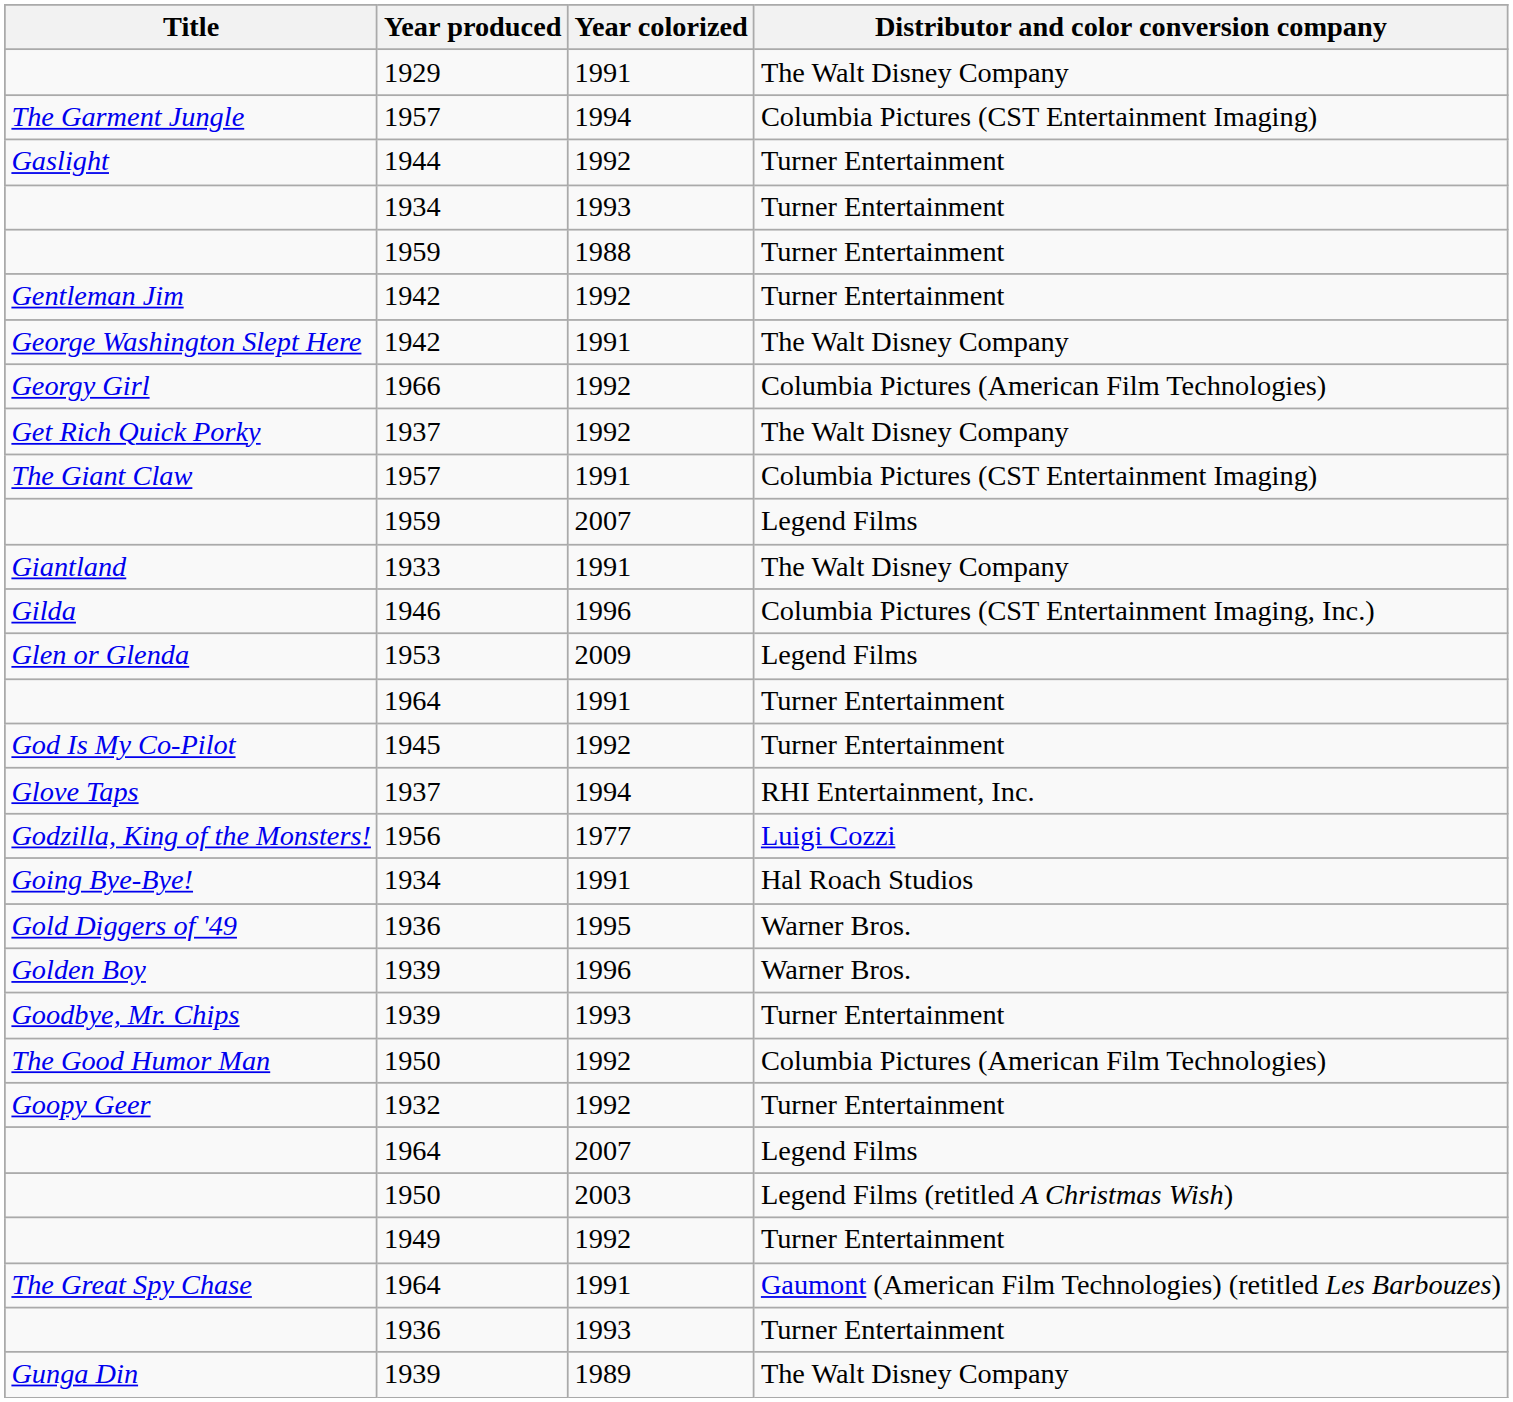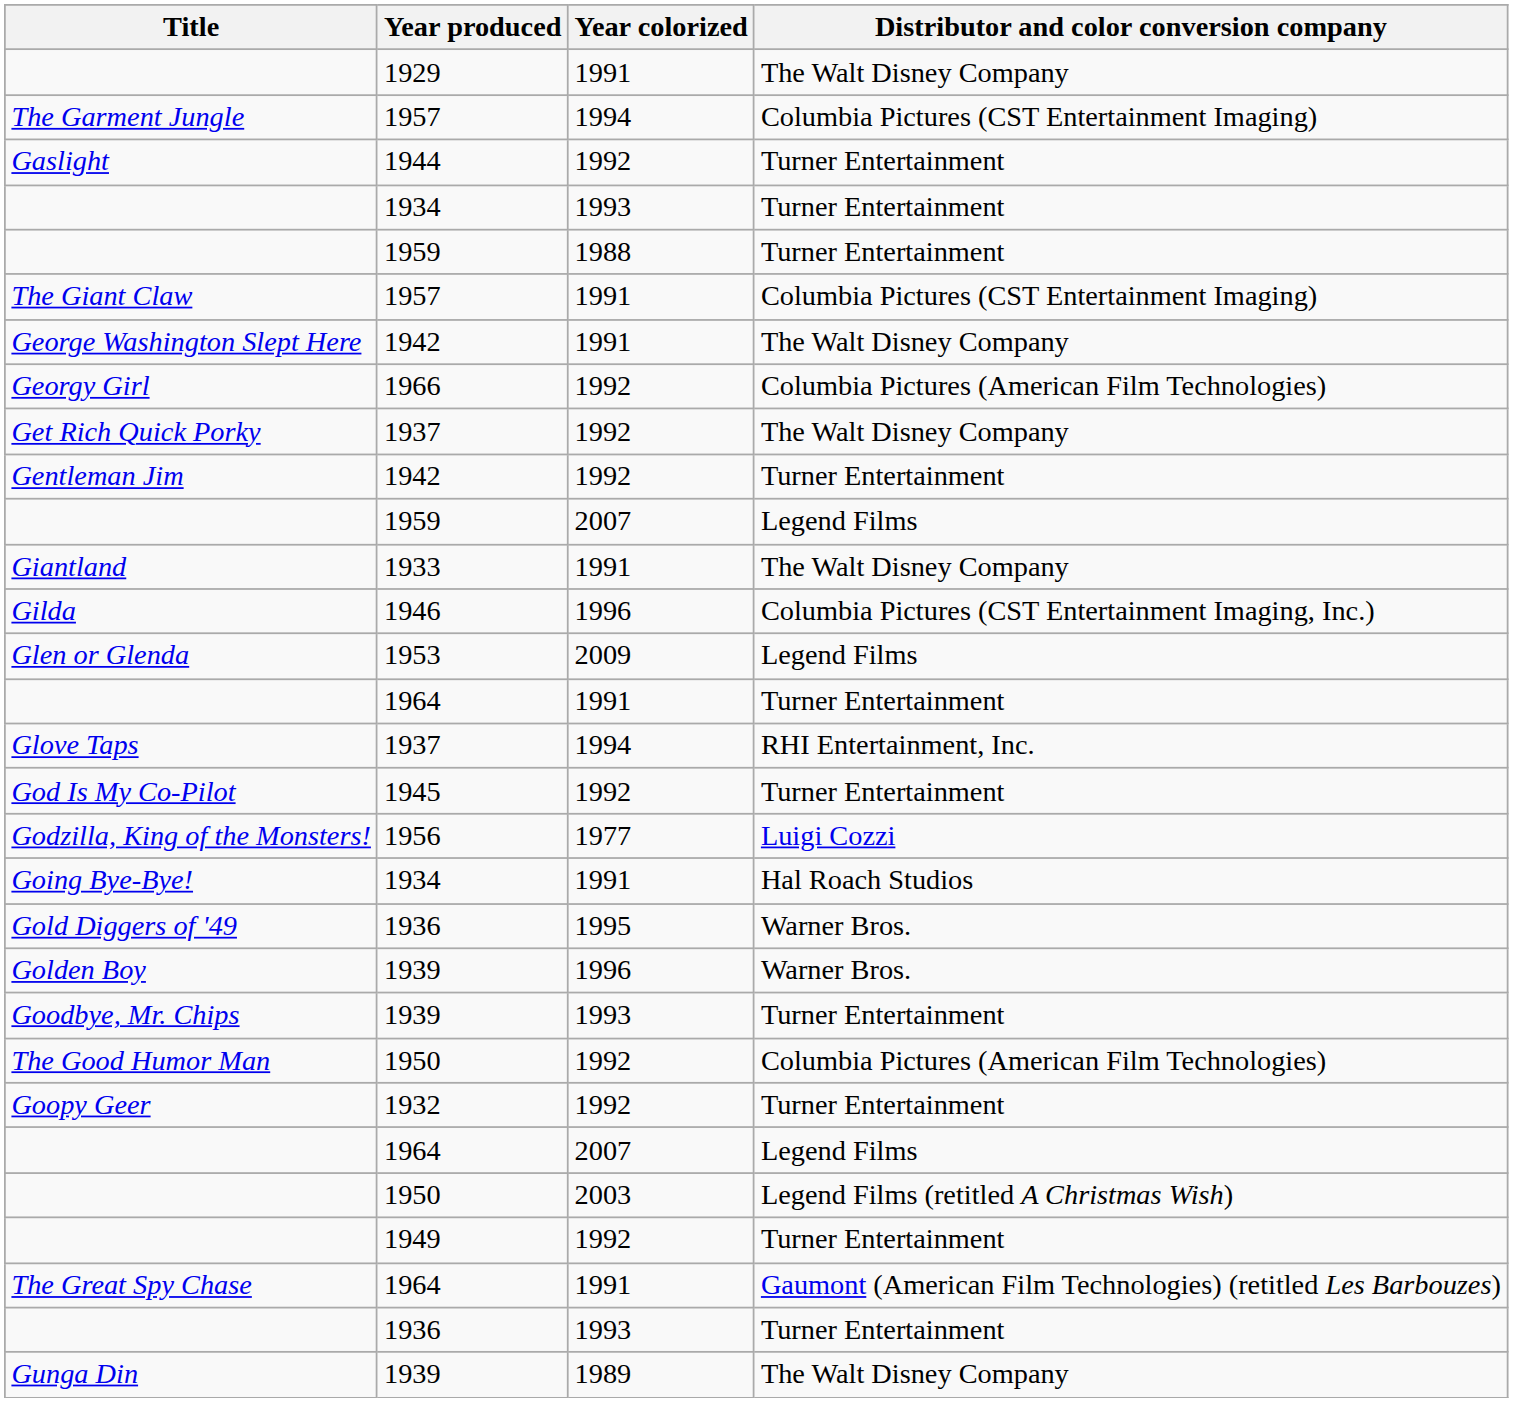 <table class="wikitable sortable">
 <tr>
 <th>Title</th>
 <th>Year produced</th>
 <th>Year colorized</th>
 <th>Distributor and color conversion company</th>
 </tr>
 <tr>
 <td><em></em></td>
 <td>1929</td>
 <td>1991</td>
 <td>The Walt Disney Company</td>
 </tr>
 <tr>
 <td><em><a href='#'>The Garment Jungle</a></em></td>
 <td>1957</td>
 <td>1994</td>
 <td>Columbia Pictures (CST Entertainment Imaging)</td>
 </tr>
 <tr>
 <td><em><a href='#'>Gaslight</a></em></td>
 <td>1944</td>
 <td>1992</td>
 <td>Turner Entertainment</td>
 </tr>
 <tr>
 <td><em></em></td>
 <td>1934</td>
 <td>1993</td>
 <td>Turner Entertainment</td>
 </tr>
 <tr>
 <td><em></em></td>
 <td>1959</td>
 <td>1988</td>
 <td>Turner Entertainment</td>
 </tr>
 <tr>
-<td><em><a href='#'>Gentleman Jim</a></em></td>
-<td>1942</td>
-<td>1992</td>
-<td>Turner Entertainment</td>
+<td><em><a href='#'>The Giant Claw</a></em></td>
+<td>1957</td>
+<td>1991</td>
+<td>Columbia Pictures (CST Entertainment Imaging)</td>
 </tr>
 <tr>
 <td><em><a href='#'>George Washington Slept Here</a></em></td>
 <td>1942</td>
 <td>1991</td>
 <td>The Walt Disney Company</td>
 </tr>
 <tr>
 <td><em><a href='#'>Georgy Girl</a></em></td>
 <td>1966</td>
 <td>1992</td>
 <td>Columbia Pictures (American Film Technologies)</td>
 </tr>
 <tr>
 <td><em><a href='#'>Get Rich Quick Porky</a></em></td>
 <td>1937</td>
 <td>1992</td>
 <td>The Walt Disney Company</td>
 </tr>
 <tr>
-<td><em><a href='#'>The Giant Claw</a></em></td>
-<td>1957</td>
-<td>1991</td>
-<td>Columbia Pictures (CST Entertainment Imaging)</td>
+<td><em><a href='#'>Gentleman Jim</a></em></td>
+<td>1942</td>
+<td>1992</td>
+<td>Turner Entertainment</td>
 </tr>
 <tr>
 <td><em></em></td>
 <td>1959</td>
 <td>2007</td>
 <td>Legend Films</td>
 </tr>
 <tr>
 <td><em><a href='#'>Giantland</a></em></td>
 <td>1933</td>
 <td>1991</td>
 <td>The Walt Disney Company</td>
 </tr>
 <tr>
 <td><em><a href='#'>Gilda</a></em></td>
 <td>1946</td>
 <td>1996</td>
 <td>Columbia Pictures (CST Entertainment Imaging, Inc.)</td>
 </tr>
 <tr>
 <td><em><a href='#'>Glen or Glenda</a></em></td>
 <td>1953</td>
 <td>2009</td>
 <td>Legend Films</td>
 </tr>
 <tr>
 <td><em></em></td>
 <td>1964</td>
 <td>1991</td>
 <td>Turner Entertainment</td>
 </tr>
 <tr>
+<td><em><a href='#'>Glove Taps</a></em></td>
+<td>1937</td>
+<td>1994</td>
+<td>RHI Entertainment, Inc.</td>
+</tr>
+<tr>
 <td><em><a href='#'>God Is My Co-Pilot</a></em></td>
 <td>1945</td>
 <td>1992</td>
 <td>Turner Entertainment</td>
-</tr>
-<tr>
-<td><em><a href='#'>Glove Taps</a></em></td>
-<td>1937</td>
-<td>1994</td>
-<td>RHI Entertainment, Inc.</td>
 </tr>
 <tr>
 <td><em><a href='#'>Godzilla, King of the Monsters!</a></em></td>
 <td>1956</td>
 <td>1977</td>
 <td><a href='#'>Luigi Cozzi</a></td>
 </tr>
 <tr>
 <td><em><a href='#'>Going Bye-Bye!</a></em></td>
 <td>1934</td>
 <td>1991</td>
 <td>Hal Roach Studios</td>
 </tr>
 <tr>
 <td><em><a href='#'>Gold Diggers of '49</a></em></td>
 <td>1936</td>
 <td>1995</td>
 <td>Warner Bros.</td>
 </tr>
 <tr>
 <td><em><a href='#'>Golden Boy</a></em></td>
 <td>1939</td>
 <td>1996</td>
 <td>Warner Bros.</td>
 </tr>
 <tr>
 <td><em><a href='#'>Goodbye, Mr. Chips</a></em></td>
 <td>1939</td>
 <td>1993</td>
 <td>Turner Entertainment</td>
 </tr>
 <tr>
 <td><em><a href='#'>The Good Humor Man</a></em></td>
 <td>1950</td>
 <td>1992</td>
 <td>Columbia Pictures (American Film Technologies)</td>
 </tr>
 <tr>
 <td><em><a href='#'>Goopy Geer</a></em></td>
 <td>1932</td>
 <td>1992</td>
 <td>Turner Entertainment</td>
 </tr>
 <tr>
 <td><em></em></td>
 <td>1964</td>
 <td>2007</td>
 <td>Legend Films</td>
 </tr>
 <tr>
 <td><em></em></td>
 <td>1950</td>
 <td>2003</td>
 <td>Legend Films (retitled <em>A Christmas Wish</em>)</td>
 </tr>
 <tr>
 <td><em></em></td>
 <td>1949</td>
 <td>1992</td>
 <td>Turner Entertainment</td>
 </tr>
 <tr>
 <td><em><a href='#'>The Great Spy Chase</a></em></td>
 <td>1964</td>
 <td>1991</td>
 <td><a href='#'>Gaumont</a> (American Film Technologies) (retitled <em>Les Barbouzes</em>)</td>
 </tr>
 <tr>
 <td><em></em></td>
 <td>1936</td>
 <td>1993</td>
 <td>Turner Entertainment</td>
 </tr>
 <tr>
 <td><em><a href='#'>Gunga Din</a></em></td>
 <td>1939</td>
 <td>1989</td>
 <td>The Walt Disney Company</td>
 </tr>
 </table>
